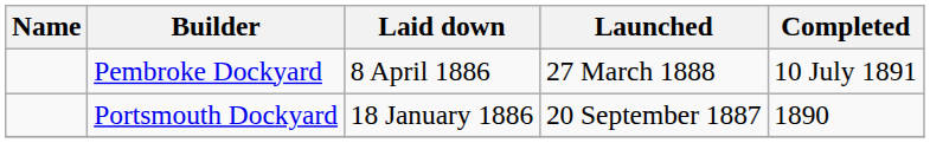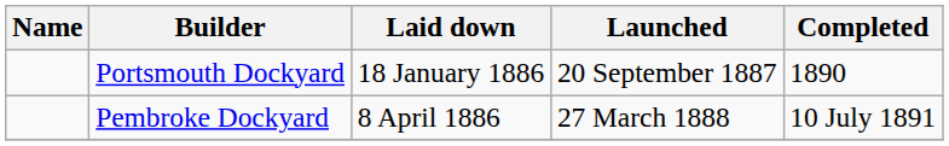 <table class="wikitable">
 <tr>
 <th>Name</th>
 <th>Builder</th>
 <th>Laid down</th>
 <th>Launched</th>
 <th>Completed</th>
 </tr>
 <tr>
 <td></td>
+<td><a href='#'>Portsmouth Dockyard</a></td>
+<td>18 January 1886</td>
+<td>20 September 1887</td>
+<td>1890</td>
+</tr>
+<tr>
+<td></td>
 <td><a href='#'>Pembroke Dockyard</a></td>
 <td>8 April 1886</td>
 <td>27 March 1888</td>
 <td>10 July 1891</td>
 </tr>
 <tr>
-<td></td>
-<td><a href='#'>Portsmouth Dockyard</a></td>
-<td>18 January 1886</td>
-<td>20 September 1887</td>
-<td>1890</td>
-</tr>
-<tr>
 </tr>
 </table>
